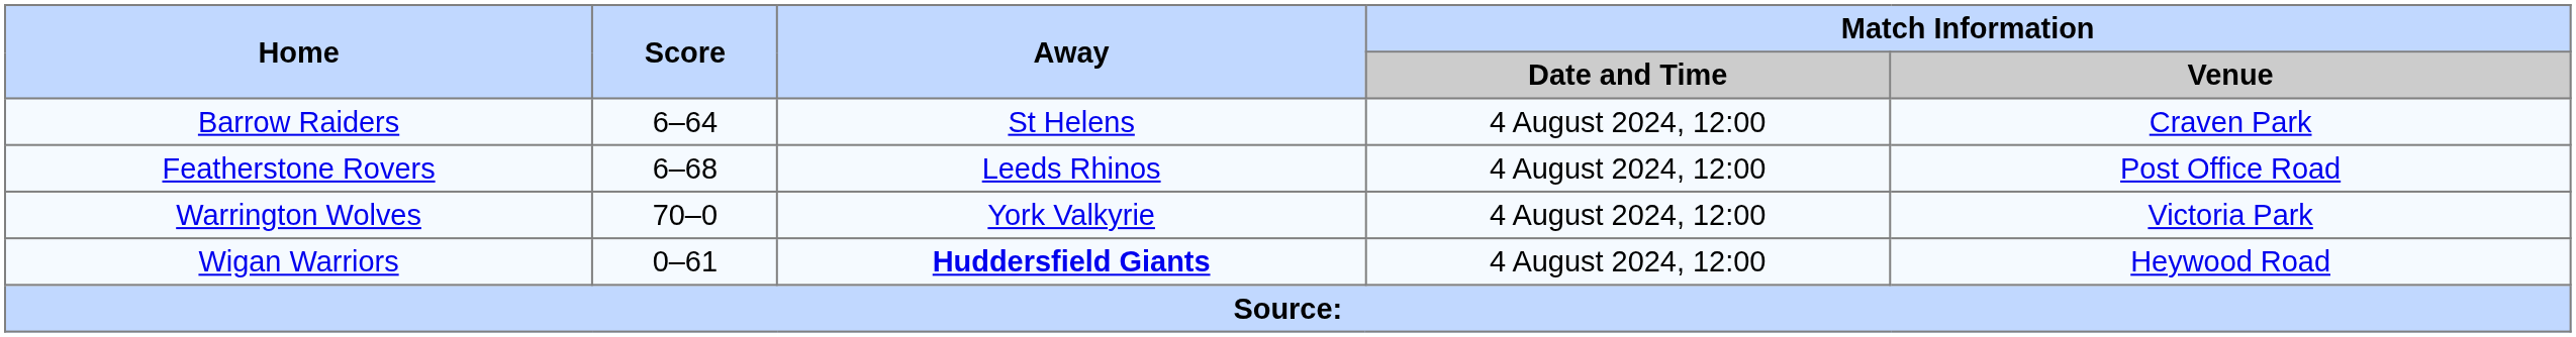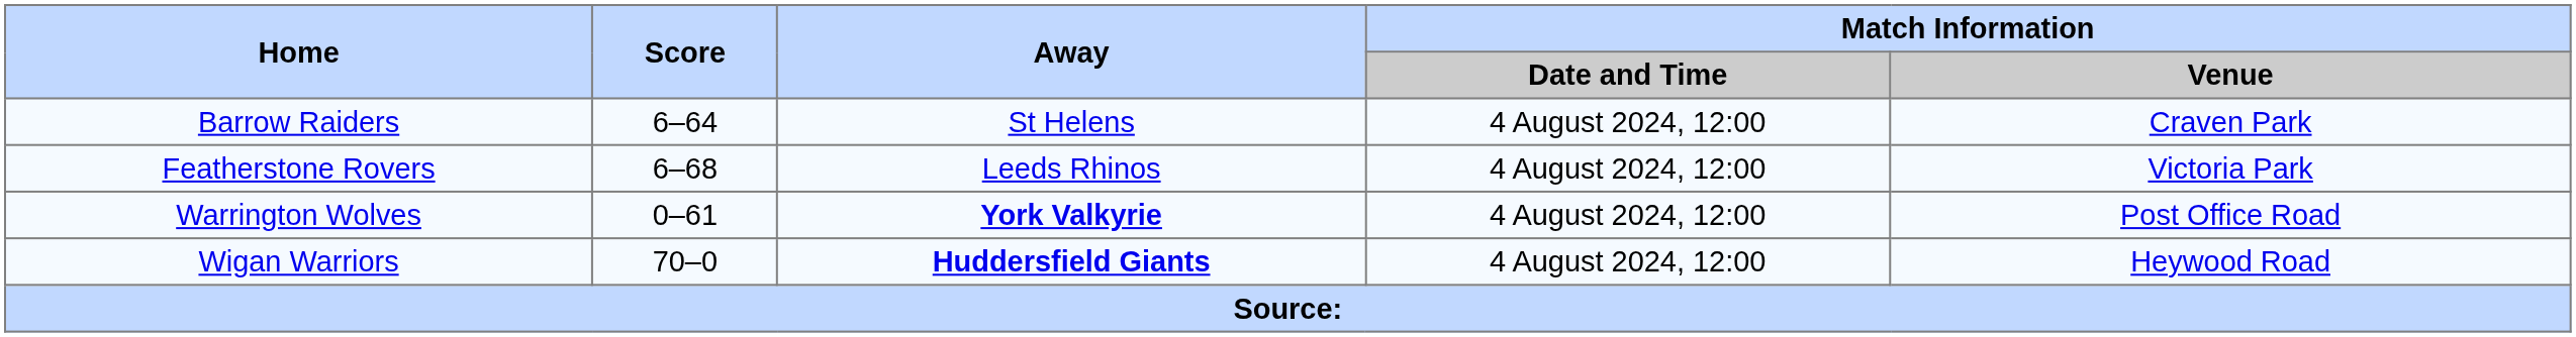 <table border=1 style="border-collapse:collapse; font-size:90%; text-align:center;" cellpadding=3 cellspacing=0 width=100%>
 <tr bgcolor=#C1D8FF>
 <th scope="col" rowspan=2 width=19%>Home</th>
 <th scope="col" rowspan=2 width=6%>Score</th>
 <th scope="col" rowspan=2 width=19%>Away</th>
 <th colspan=6>Match Information</th>
 </tr>
 <tr bgcolor=#CCCCCC>
 <th scope="col" width=17%>Date and Time</th>
 <th scope="col" width=22%>Venue</th>
 </tr>
 <tr bgcolor=#F5FAFF>
 <td> <a href='#'>Barrow Raiders</a></td>
 <td>6–64</td>
 <td> <a href='#'>St Helens</a></td>
 <td>4 August 2024, 12:00</td>
 <td><a href='#'>Craven Park</a></td>
 </tr>
 <tr bgcolor=#F5FAFF>
 <td> <a href='#'>Featherstone Rovers</a></td>
 <td>6–68</td>
 <td> <a href='#'>Leeds Rhinos</a></td>
 <td>4 August 2024, 12:00</td>
+<td><a href='#'>Victoria Park</a></td>
+</tr>
+<tr bgcolor=#F5FAFF>
+<td> <a href='#'>Warrington Wolves</a></td>
+<td>0–61</td>
+<td><strong> <a href='#'>York Valkyrie</a></strong></td>
+<td>4 August 2024, 12:00</td>
 <td><a href='#'>Post Office Road</a></td>
 </tr>
 <tr bgcolor=#F5FAFF>
-<td> <a href='#'>Warrington Wolves</a></td>
+<td> <a href='#'>Wigan Warriors</a></td>
 <td>70–0</td>
-<td> <a href='#'>York Valkyrie</a></td>
-<td>4 August 2024, 12:00</td>
-<td><a href='#'>Victoria Park</a></td>
-</tr>
-<tr bgcolor=#F5FAFF>
-<td> <a href='#'>Wigan Warriors</a></td>
-<td>0–61</td>
 <td><strong> <a href='#'>Huddersfield Giants</a></strong></td>
 <td>4 August 2024, 12:00</td>
 <td><a href='#'>Heywood Road</a></td>
 </tr>
 <tr style="background:#c1d8ff;">
 <th colspan=7>Source:</th>
 </tr>
 </table>
